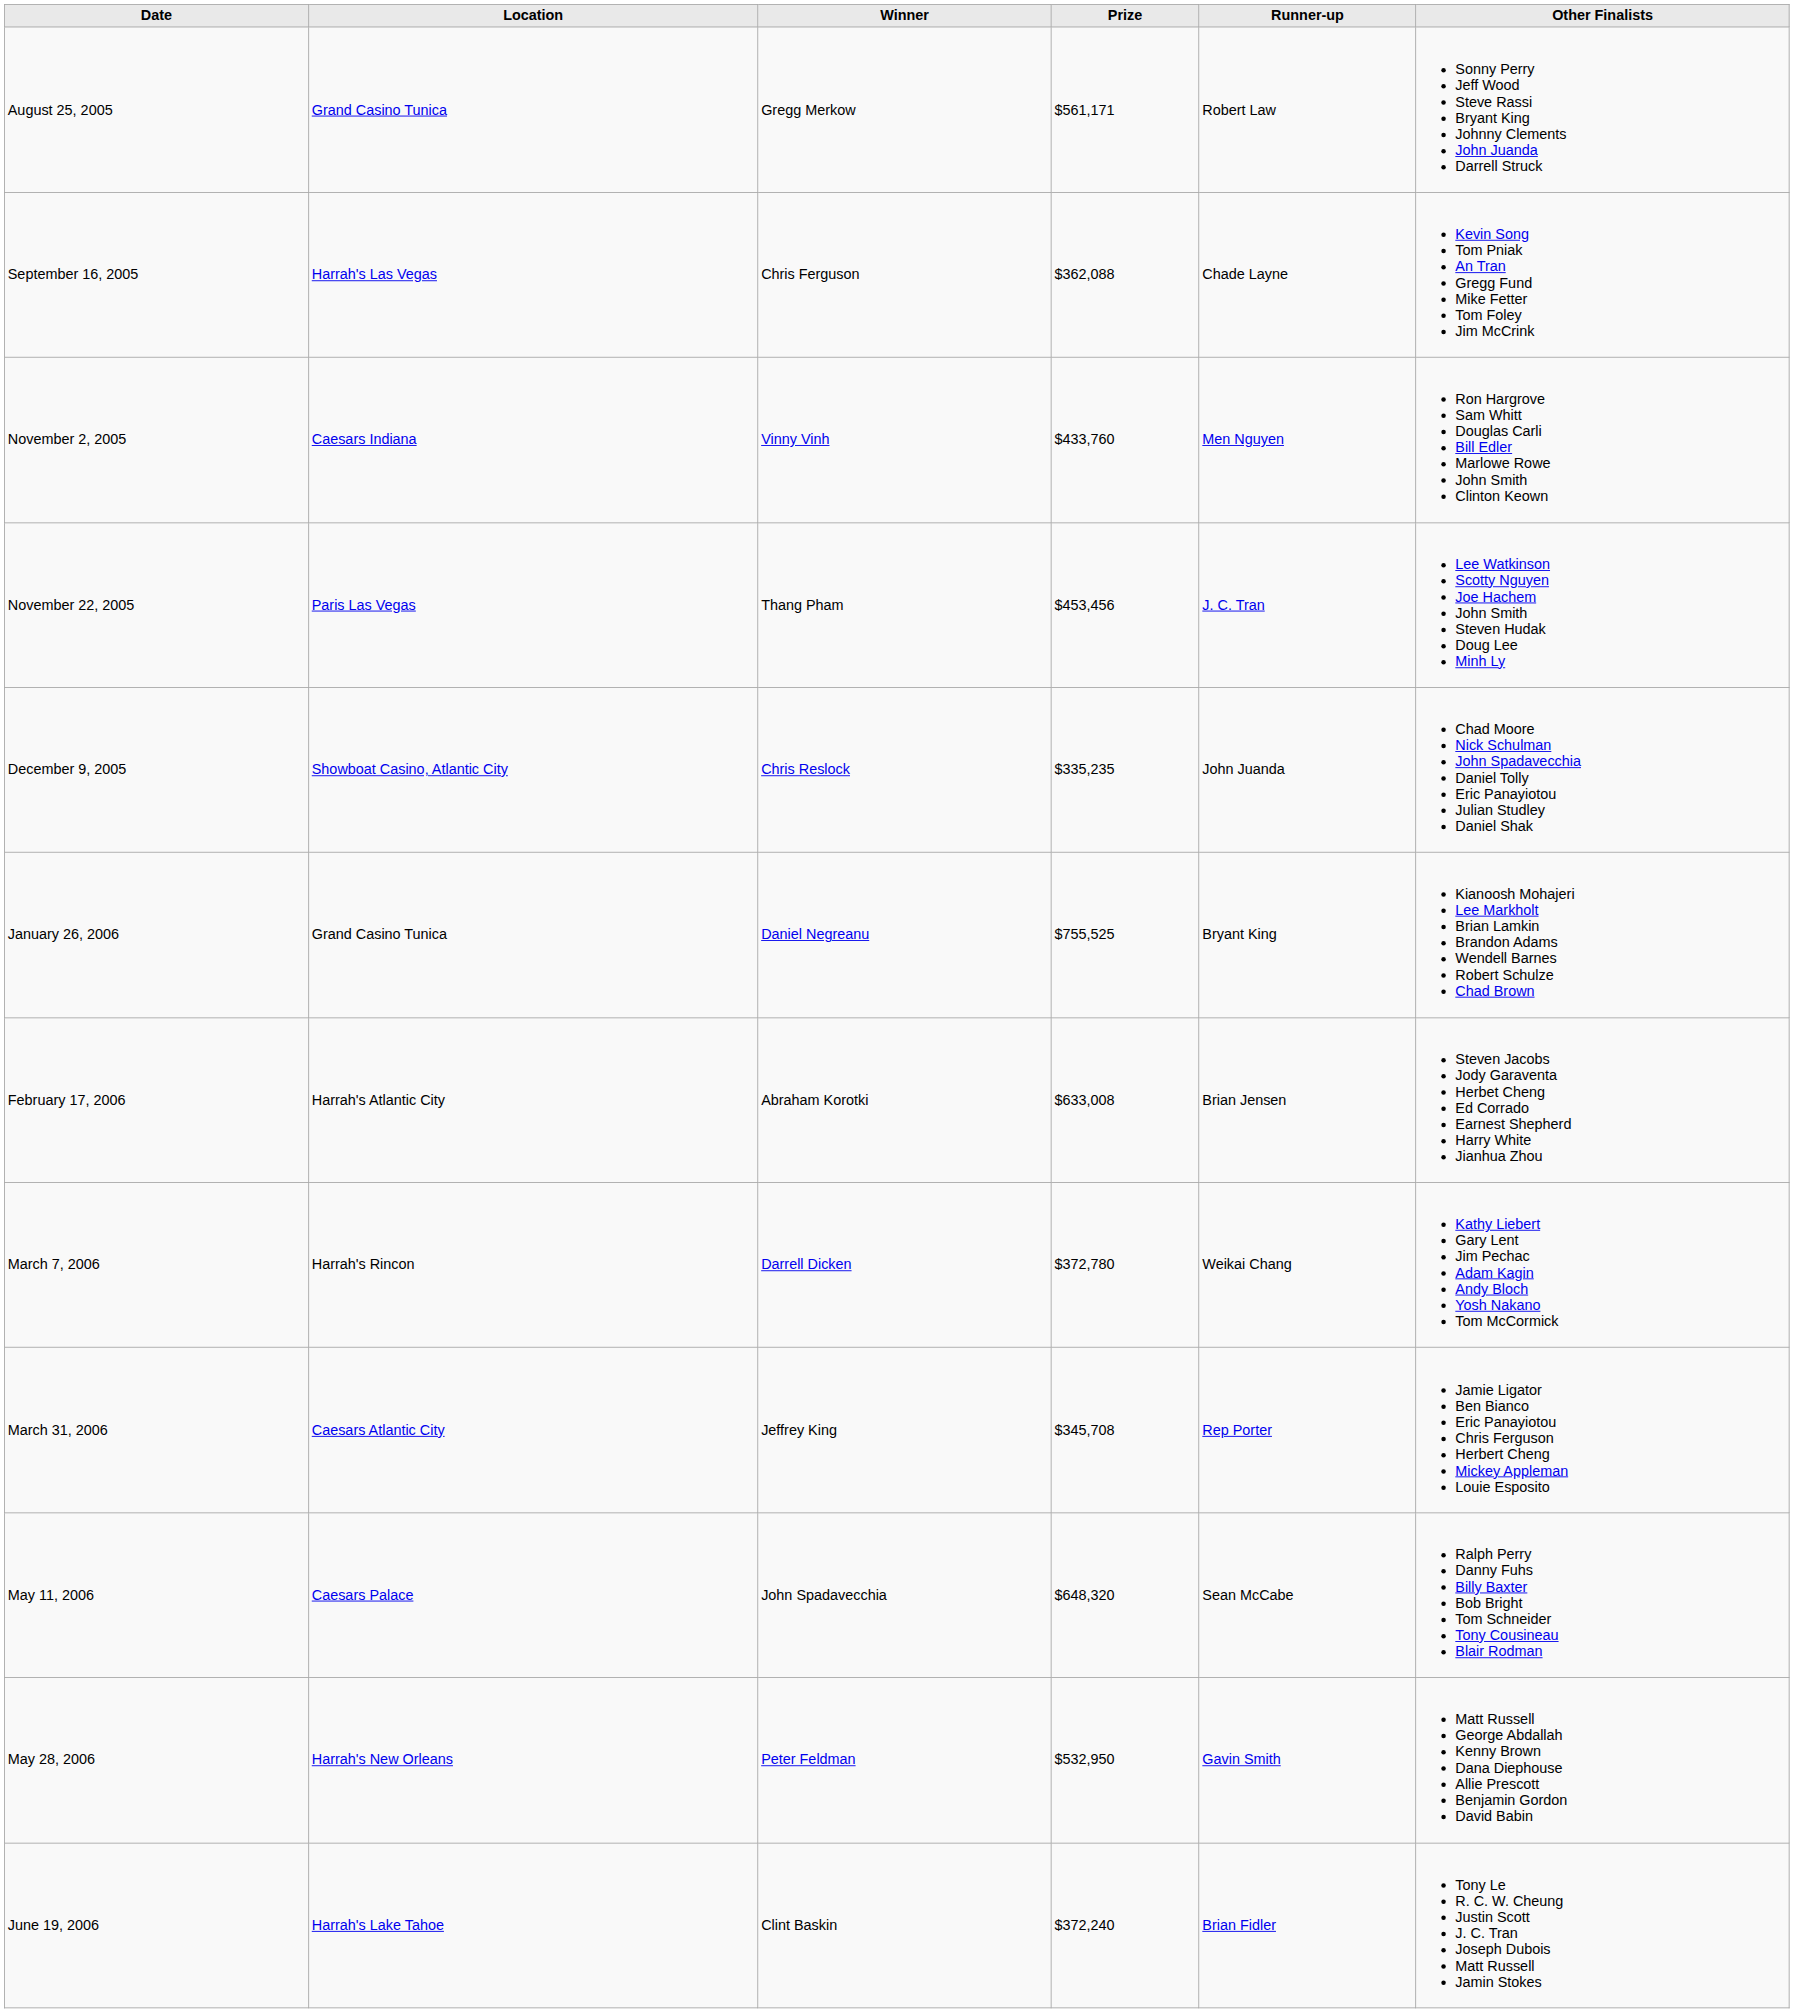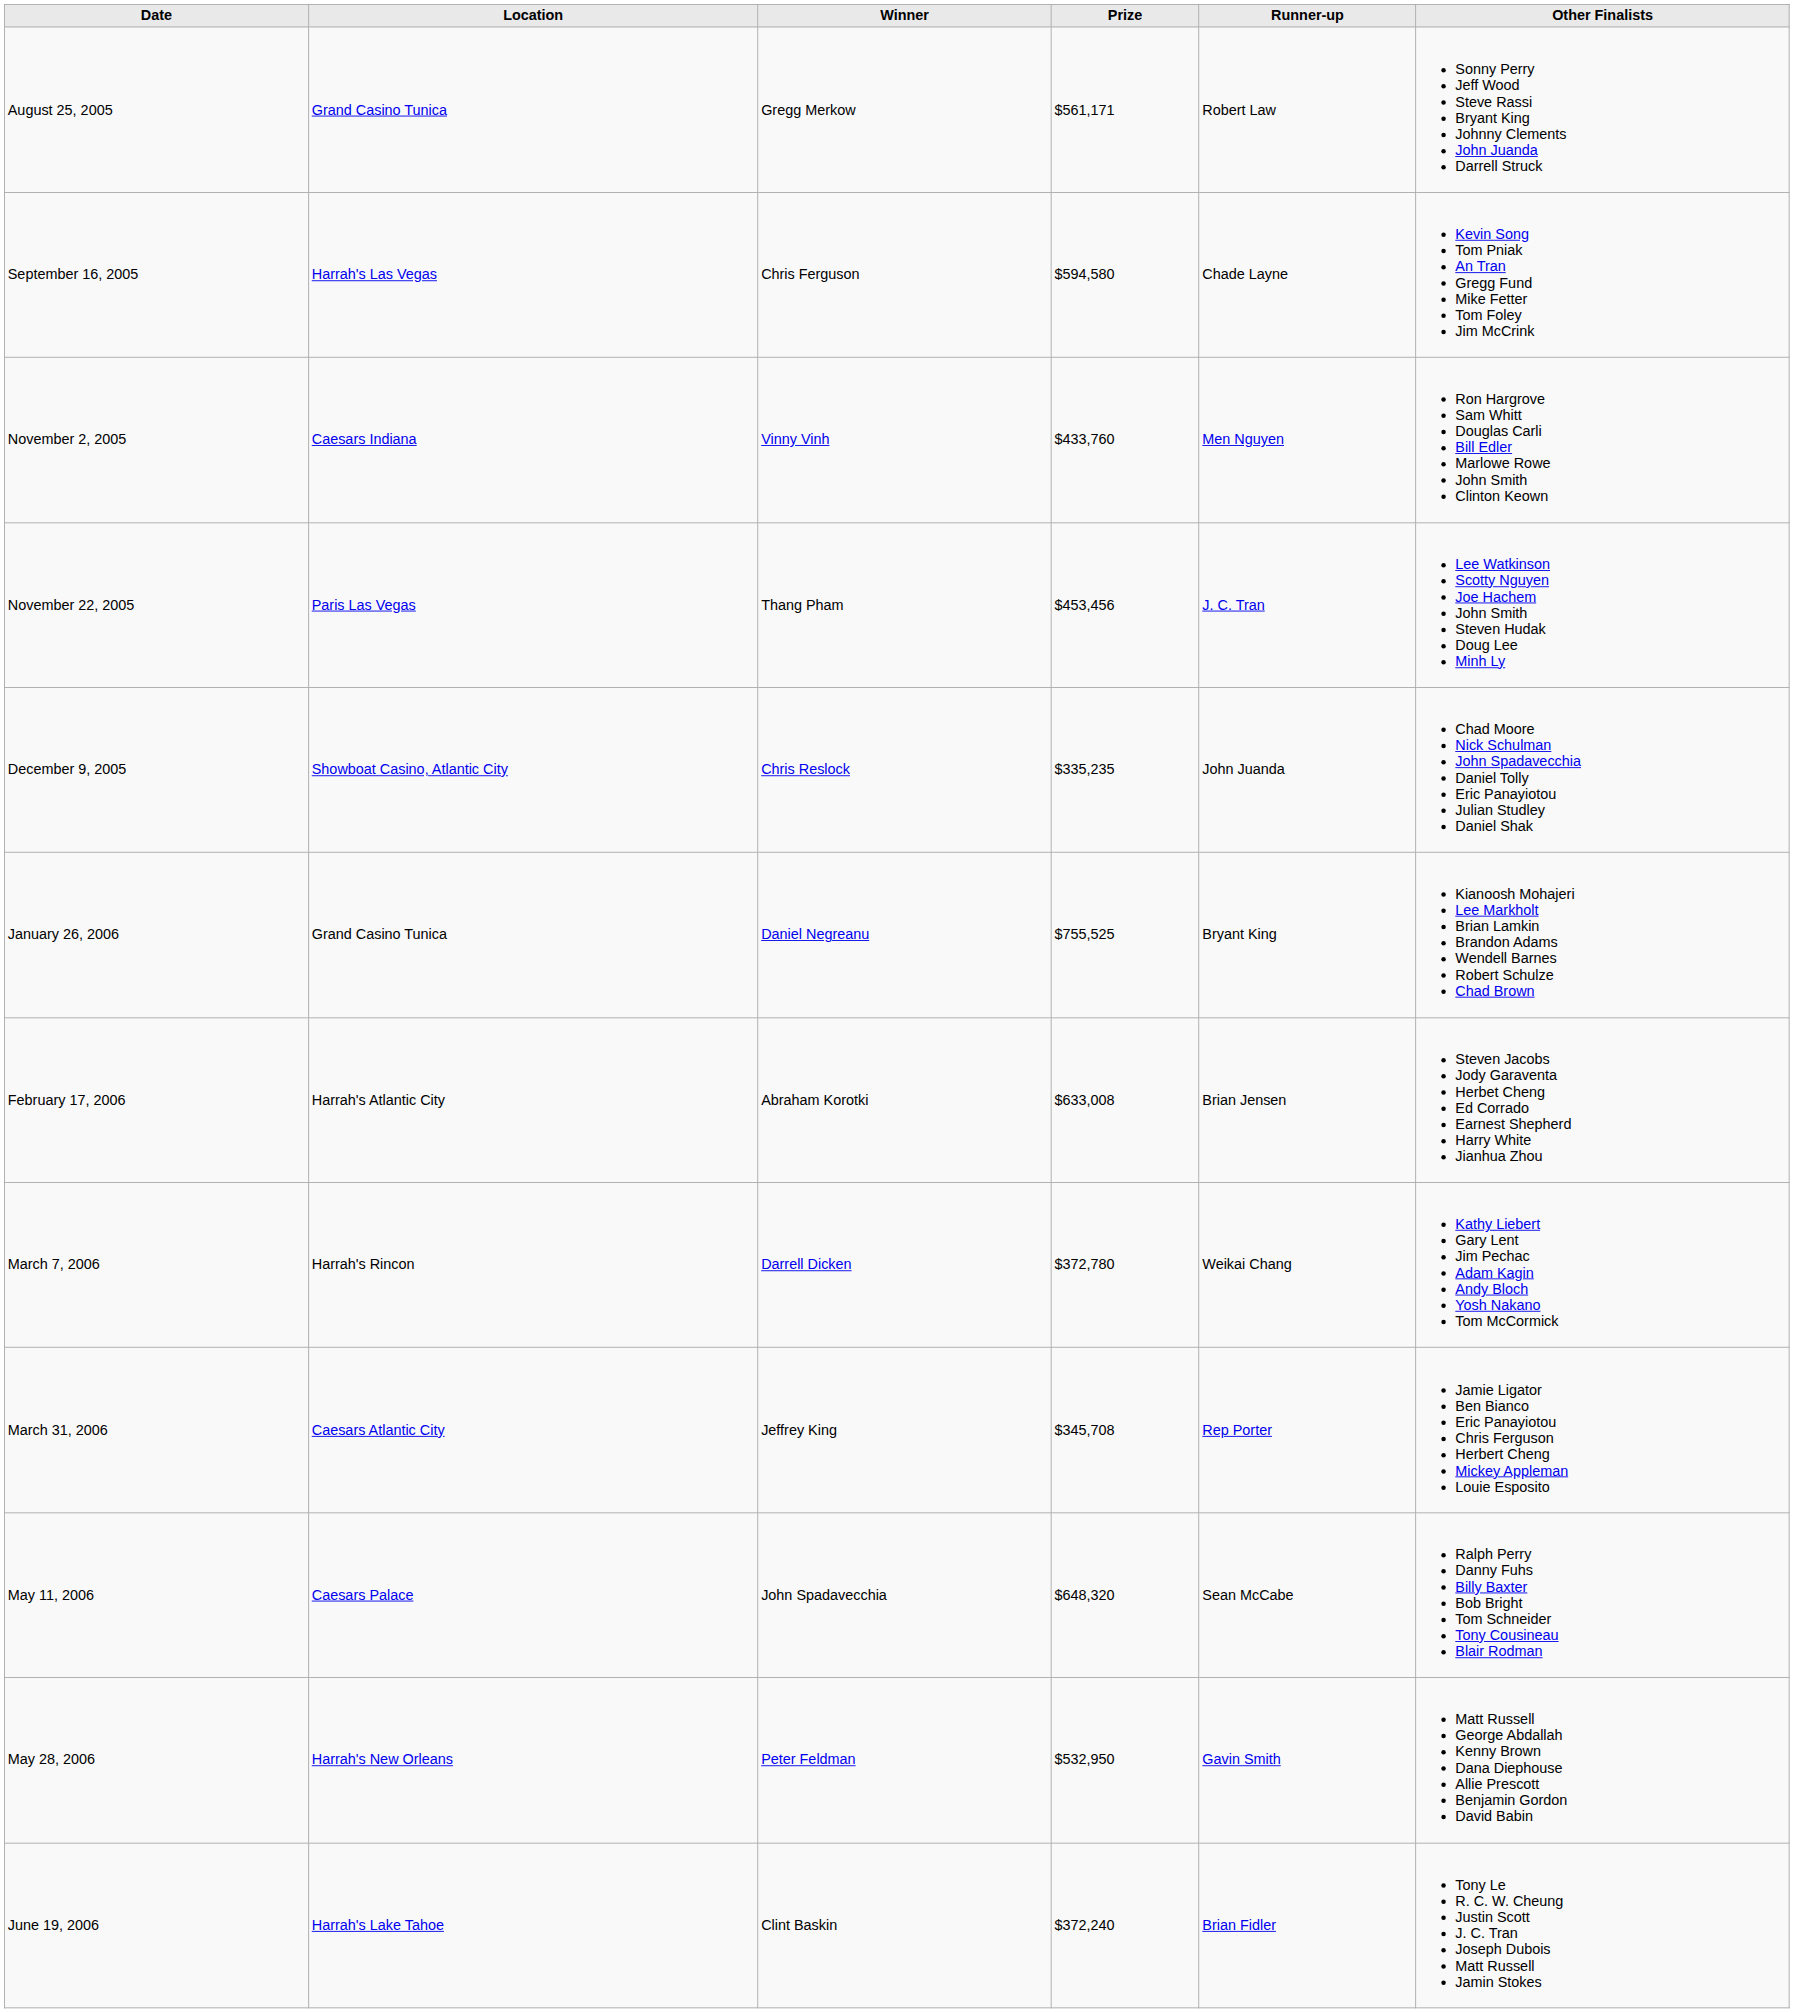 <table class="wikitable" width = 100%>
 <tr>
 <th style="background: #E9E9E9;">Date</th>
 <th style="background: #E9E9E9;">Location</th>
 <th style="background: #E9E9E9;">Winner</th>
 <th style="background: #E9E9E9;">Prize</th>
 <th style="background: #E9E9E9;">Runner-up</th>
 <th style="background: #E9E9E9;">Other Finalists</th>
 </tr>
 <tr>
 <td>August 25, 2005</td>
 <td><a href='#'>Grand Casino Tunica</a></td>
 <td>Gregg Merkow</td>
 <td>$561,171</td>
 <td>Robert Law</td>
 <td><br><ul><li>Sonny Perry</li><li>Jeff Wood</li><li>Steve Rassi</li><li>Bryant King</li><li>Johnny Clements</li><li><a href='#'>John Juanda</a></li><li>Darrell Struck</li></ul></td>
 </tr>
 <tr>
 <td>September 16, 2005</td>
 <td><a href='#'>Harrah's Las Vegas</a></td>
 <td>Chris Ferguson</td>
-<td>$362,088</td>
+<td>$594,580</td>
 <td>Chade Layne</td>
 <td><br><ul><li><a href='#'>Kevin Song</a></li><li>Tom Pniak</li><li><a href='#'>An Tran</a></li><li>Gregg Fund</li><li>Mike Fetter</li><li>Tom Foley</li><li>Jim McCrink</li></ul></td>
 </tr>
 <tr>
 <td>November 2, 2005</td>
 <td><a href='#'>Caesars Indiana</a></td>
 <td><a href='#'>Vinny Vinh</a></td>
 <td>$433,760</td>
 <td><a href='#'>Men Nguyen</a></td>
 <td><br><ul><li>Ron Hargrove</li><li>Sam Whitt</li><li>Douglas Carli</li><li><a href='#'>Bill Edler</a></li><li>Marlowe Rowe</li><li>John Smith</li><li>Clinton Keown</li></ul></td>
 </tr>
 <tr>
 <td>November 22, 2005</td>
 <td><a href='#'>Paris Las Vegas</a></td>
 <td>Thang Pham</td>
 <td>$453,456</td>
 <td><a href='#'>J. C. Tran</a></td>
 <td><br><ul><li><a href='#'>Lee Watkinson</a></li><li><a href='#'>Scotty Nguyen</a></li><li><a href='#'>Joe Hachem</a></li><li>John Smith</li><li>Steven Hudak</li><li>Doug Lee</li><li><a href='#'>Minh Ly</a></li></ul></td>
 </tr>
 <tr>
 <td>December 9, 2005</td>
 <td><a href='#'>Showboat Casino, Atlantic City</a></td>
 <td><a href='#'>Chris Reslock</a></td>
 <td>$335,235</td>
 <td>John Juanda</td>
 <td><br><ul><li>Chad Moore</li><li><a href='#'>Nick Schulman</a></li><li><a href='#'>John Spadavecchia</a></li><li>Daniel Tolly</li><li>Eric Panayiotou</li><li>Julian Studley</li><li>Daniel Shak</li></ul></td>
 </tr>
 <tr>
 <td>January 26, 2006</td>
 <td>Grand Casino Tunica</td>
 <td><a href='#'>Daniel Negreanu</a></td>
 <td>$755,525</td>
 <td>Bryant King</td>
 <td><br><ul><li>Kianoosh Mohajeri</li><li><a href='#'>Lee Markholt</a></li><li>Brian Lamkin</li><li>Brandon Adams</li><li>Wendell Barnes</li><li>Robert Schulze</li><li><a href='#'>Chad Brown</a></li></ul></td>
 </tr>
 <tr>
 <td>February 17, 2006</td>
 <td>Harrah's Atlantic City</td>
 <td>Abraham Korotki</td>
 <td>$633,008</td>
 <td>Brian Jensen</td>
 <td><br><ul><li>Steven Jacobs</li><li>Jody Garaventa</li><li>Herbet Cheng</li><li>Ed Corrado</li><li>Earnest Shepherd</li><li>Harry White</li><li>Jianhua Zhou</li></ul></td>
 </tr>
 <tr>
 <td>March 7, 2006</td>
 <td>Harrah's Rincon</td>
 <td><a href='#'>Darrell Dicken</a></td>
 <td>$372,780</td>
 <td>Weikai Chang</td>
 <td><br><ul><li><a href='#'>Kathy Liebert</a></li><li>Gary Lent</li><li>Jim Pechac</li><li><a href='#'>Adam Kagin</a></li><li><a href='#'>Andy Bloch</a></li><li><a href='#'>Yosh Nakano</a></li><li>Tom McCormick</li></ul></td>
 </tr>
 <tr>
 <td>March 31, 2006</td>
 <td><a href='#'>Caesars Atlantic City</a></td>
 <td>Jeffrey King</td>
 <td>$345,708</td>
 <td><a href='#'>Rep Porter</a></td>
 <td><br><ul><li>Jamie Ligator</li><li>Ben Bianco</li><li>Eric Panayiotou</li><li>Chris Ferguson</li><li>Herbert Cheng</li><li><a href='#'>Mickey Appleman</a></li><li>Louie Esposito</li></ul></td>
 </tr>
 <tr>
 <td>May 11, 2006</td>
 <td><a href='#'>Caesars Palace</a></td>
 <td>John Spadavecchia</td>
 <td>$648,320</td>
 <td>Sean McCabe</td>
 <td><br><ul><li>Ralph Perry</li><li>Danny Fuhs</li><li><a href='#'>Billy Baxter</a></li><li>Bob Bright</li><li>Tom Schneider</li><li><a href='#'>Tony Cousineau</a></li><li><a href='#'>Blair Rodman</a></li></ul></td>
 </tr>
 <tr>
 <td>May 28, 2006</td>
 <td><a href='#'>Harrah's New Orleans</a></td>
 <td><a href='#'>Peter Feldman</a></td>
 <td>$532,950</td>
 <td><a href='#'>Gavin Smith</a></td>
 <td><br><ul><li>Matt Russell</li><li>George Abdallah</li><li>Kenny Brown</li><li>Dana Diephouse</li><li>Allie Prescott</li><li>Benjamin Gordon</li><li>David Babin</li></ul></td>
 </tr>
 <tr>
 <td>June 19, 2006</td>
 <td><a href='#'>Harrah's Lake Tahoe</a></td>
 <td>Clint Baskin</td>
 <td>$372,240</td>
 <td><a href='#'>Brian Fidler</a></td>
 <td><br><ul><li>Tony Le</li><li>R. C. W. Cheung</li><li>Justin Scott</li><li>J. C. Tran</li><li>Joseph Dubois</li><li>Matt Russell</li><li>Jamin Stokes</li></ul></td>
 </tr>
 </table>
